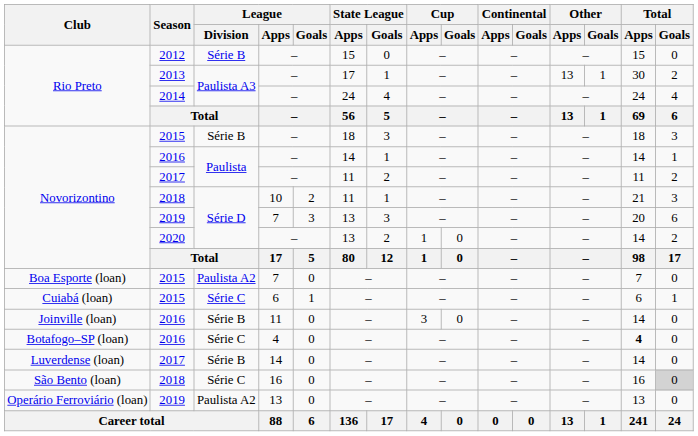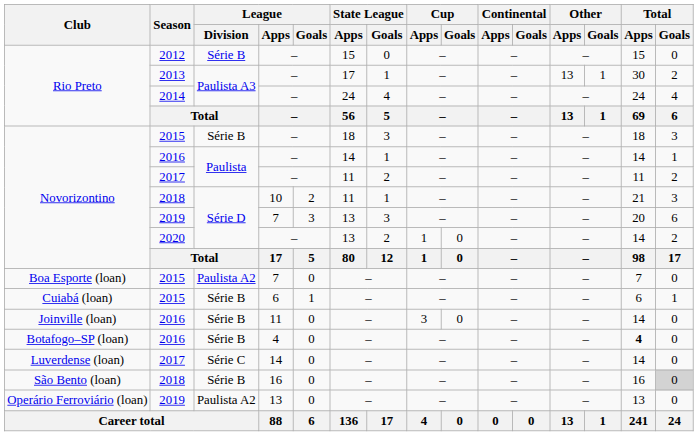 <table class="wikitable" style="text-align: center">
 <tr>
 <th rowspan="2">Club</th>
 <th rowspan="2">Season</th>
 <th colspan="3">League</th>
 <th colspan="2">State League</th>
 <th colspan="2">Cup</th>
 <th colspan="2">Continental</th>
 <th colspan="2">Other</th>
 <th colspan="2">Total</th>
 </tr>
 <tr>
 <th>Division</th>
 <th>Apps</th>
 <th>Goals</th>
 <th>Apps</th>
 <th>Goals</th>
 <th>Apps</th>
 <th>Goals</th>
 <th>Apps</th>
 <th>Goals</th>
 <th>Apps</th>
 <th>Goals</th>
 <th>Apps</th>
 <th>Goals</th>
 </tr>
 <tr>
 <td rowspan="4"><a href='#'>Rio Preto</a></td>
 <td><a href='#'>2012</a></td>
 <td><a href='#'>Série B</a></td>
 <td colspan="2">–</td>
 <td>15</td>
 <td>0</td>
 <td colspan="2">–</td>
 <td colspan="2">–</td>
 <td colspan="2">–</td>
 <td>15</td>
 <td>0</td>
 </tr>
 <tr>
 <td><a href='#'>2013</a></td>
 <td rowspan="2"><a href='#'>Paulista A3</a></td>
 <td colspan="2">–</td>
 <td>17</td>
 <td>1</td>
 <td colspan="2">–</td>
 <td colspan="2">–</td>
 <td>13</td>
 <td>1</td>
 <td>30</td>
 <td>2</td>
 </tr>
 <tr>
 <td><a href='#'>2014</a></td>
 <td colspan="2">–</td>
 <td>24</td>
 <td>4</td>
 <td colspan="2">–</td>
 <td colspan="2">–</td>
 <td colspan="2">–</td>
 <td>24</td>
 <td>4</td>
 </tr>
 <tr>
 <th colspan="2"><strong>Total</strong></th>
 <th colspan="2">–</th>
 <th>56</th>
 <th>5</th>
 <th colspan="2">–</th>
 <th colspan="2">–</th>
 <th>13</th>
 <th>1</th>
 <th>69</th>
 <th>6</th>
 </tr>
 <tr>
 <td rowspan="7"><a href='#'>Novorizontino</a></td>
 <td><a href='#'>2015</a></td>
 <td>Série B</td>
 <td colspan="2">–</td>
 <td>18</td>
 <td>3</td>
 <td colspan="2">–</td>
 <td colspan="2">–</td>
 <td colspan="2">–</td>
 <td>18</td>
 <td>3</td>
 </tr>
 <tr>
 <td><a href='#'>2016</a></td>
 <td rowspan="2"><a href='#'>Paulista</a></td>
 <td colspan="2">–</td>
 <td>14</td>
 <td>1</td>
 <td colspan="2">–</td>
 <td colspan="2">–</td>
 <td colspan="2">–</td>
 <td>14</td>
 <td>1</td>
 </tr>
 <tr>
 <td><a href='#'>2017</a></td>
 <td colspan="2">–</td>
 <td>11</td>
 <td>2</td>
 <td colspan="2">–</td>
 <td colspan="2">–</td>
 <td colspan="2">–</td>
 <td>11</td>
 <td>2</td>
 </tr>
 <tr>
 <td><a href='#'>2018</a></td>
 <td rowspan="3"><a href='#'>Série D</a></td>
 <td>10</td>
 <td>2</td>
 <td>11</td>
 <td>1</td>
 <td colspan="2">–</td>
 <td colspan="2">–</td>
 <td colspan="2">–</td>
 <td>21</td>
 <td>3</td>
 </tr>
 <tr>
 <td><a href='#'>2019</a></td>
 <td>7</td>
 <td>3</td>
 <td>13</td>
 <td>3</td>
 <td colspan="2">–</td>
 <td colspan="2">–</td>
 <td colspan="2">–</td>
 <td>20</td>
 <td>6</td>
 </tr>
 <tr>
 <td><a href='#'>2020</a></td>
 <td colspan="2">–</td>
 <td>13</td>
 <td>2</td>
 <td>1</td>
 <td>0</td>
 <td colspan="2">–</td>
 <td colspan="2">–</td>
 <td>14</td>
 <td>2</td>
 </tr>
 <tr>
 <th colspan="2"><strong>Total</strong></th>
 <th>17</th>
 <th>5</th>
 <th>80</th>
 <th>12</th>
 <th>1</th>
 <th>0</th>
 <th colspan="2">–</th>
 <th colspan="2">–</th>
 <th>98</th>
 <th>17</th>
 </tr>
 <tr>
 <td><a href='#'>Boa Esporte</a> (loan)</td>
 <td><a href='#'>2015</a></td>
 <td><a href='#'>Paulista A2</a></td>
 <td>7</td>
 <td>0</td>
 <td colspan="2">–</td>
 <td colspan="2">–</td>
 <td colspan="2">–</td>
 <td colspan="2">–</td>
 <td>7</td>
 <td>0</td>
 </tr>
 <tr>
 <td><a href='#'>Cuiabá</a> (loan)</td>
 <td><a href='#'>2015</a></td>
-<td><a href='#'>Série C</a></td>
+<td>Série B</td>
 <td>6</td>
 <td>1</td>
 <td colspan="2">–</td>
 <td colspan="2">–</td>
 <td colspan="2">–</td>
 <td colspan="2">–</td>
 <td>6</td>
 <td>1</td>
 </tr>
 <tr>
 <td><a href='#'>Joinville</a> (loan)</td>
 <td><a href='#'>2016</a></td>
 <td>Série B</td>
 <td>11</td>
 <td>0</td>
 <td colspan="2">–</td>
 <td>3</td>
 <td>0</td>
 <td colspan="2">–</td>
 <td colspan="2">–</td>
 <td>14</td>
 <td>0</td>
 </tr>
 <tr>
 <td><a href='#'>Botafogo–SP</a> (loan)</td>
 <td><a href='#'>2016</a></td>
-<td>Série C</td>
+<td>Série B</td>
 <td>4</td>
 <td>0</td>
 <td colspan="2">–</td>
 <td colspan="2">–</td>
 <td colspan="2">–</td>
 <td colspan="2">–</td>
 <td><strong>4</strong></td>
 <td>0</td>
 </tr>
 <tr>
 <td><a href='#'>Luverdense</a> (loan)</td>
 <td><a href='#'>2017</a></td>
-<td>Série B</td>
+<td>Série C</td>
 <td>14</td>
 <td>0</td>
 <td colspan="2">–</td>
 <td colspan="2">–</td>
 <td colspan="2">–</td>
 <td colspan="2">–</td>
 <td>14</td>
 <td>0</td>
 </tr>
 <tr>
 <td><a href='#'>São Bento</a> (loan)</td>
 <td><a href='#'>2018</a></td>
-<td>Série C</td>
+<td>Série B</td>
 <td>16</td>
 <td>0</td>
 <td colspan="2">–</td>
 <td colspan="2">–</td>
 <td colspan="2">–</td>
 <td colspan="2">–</td>
 <td>16</td>
 <td style="background: lightgrey;">0</td>
 </tr>
 <tr>
 <td><a href='#'>Operário Ferroviário</a> (loan)</td>
 <td><a href='#'>2019</a></td>
 <td>Paulista A2</td>
 <td>13</td>
 <td>0</td>
 <td colspan="2">–</td>
 <td colspan="2">–</td>
 <td colspan="2">–</td>
 <td colspan="2">–</td>
 <td>13</td>
 <td>0</td>
 </tr>
 <tr>
 <th colspan="3"><strong>Career total</strong></th>
 <th>88</th>
 <th>6</th>
 <th>136</th>
 <th>17</th>
 <th>4</th>
 <th>0</th>
 <th>0</th>
 <th>0</th>
 <th>13</th>
 <th>1</th>
 <th>241</th>
 <th>24</th>
 </tr>
 </table>
